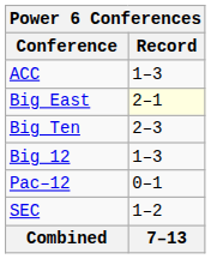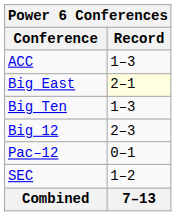 <table class="wikitable">
 <tr>
 <th colspan="2">Power 6 Conferences</th>
 </tr>
 <tr>
 <th>Conference</th>
 <th>Record</th>
 </tr>
 <tr>
 <td><a href='#'>ACC</a></td>
 <td>1–3</td>
 </tr>
 <tr>
 <td><a href='#'>Big East</a></td>
 <td style="background: lightyellow;">2–1</td>
 </tr>
 <tr>
 <td><a href='#'>Big Ten</a></td>
-<td>2–3</td>
+<td>1–3</td>
 </tr>
 <tr>
 <td><a href='#'>Big 12</a></td>
-<td>1–3</td>
+<td>2–3</td>
 </tr>
 <tr>
 <td><a href='#'>Pac–12</a></td>
 <td>0–1</td>
 </tr>
 <tr>
 <td><a href='#'>SEC</a></td>
 <td>1–2</td>
 </tr>
 <tr>
 <th align="left">Combined</th>
 <th align="left">7–13</th>
 </tr>
 </table>
